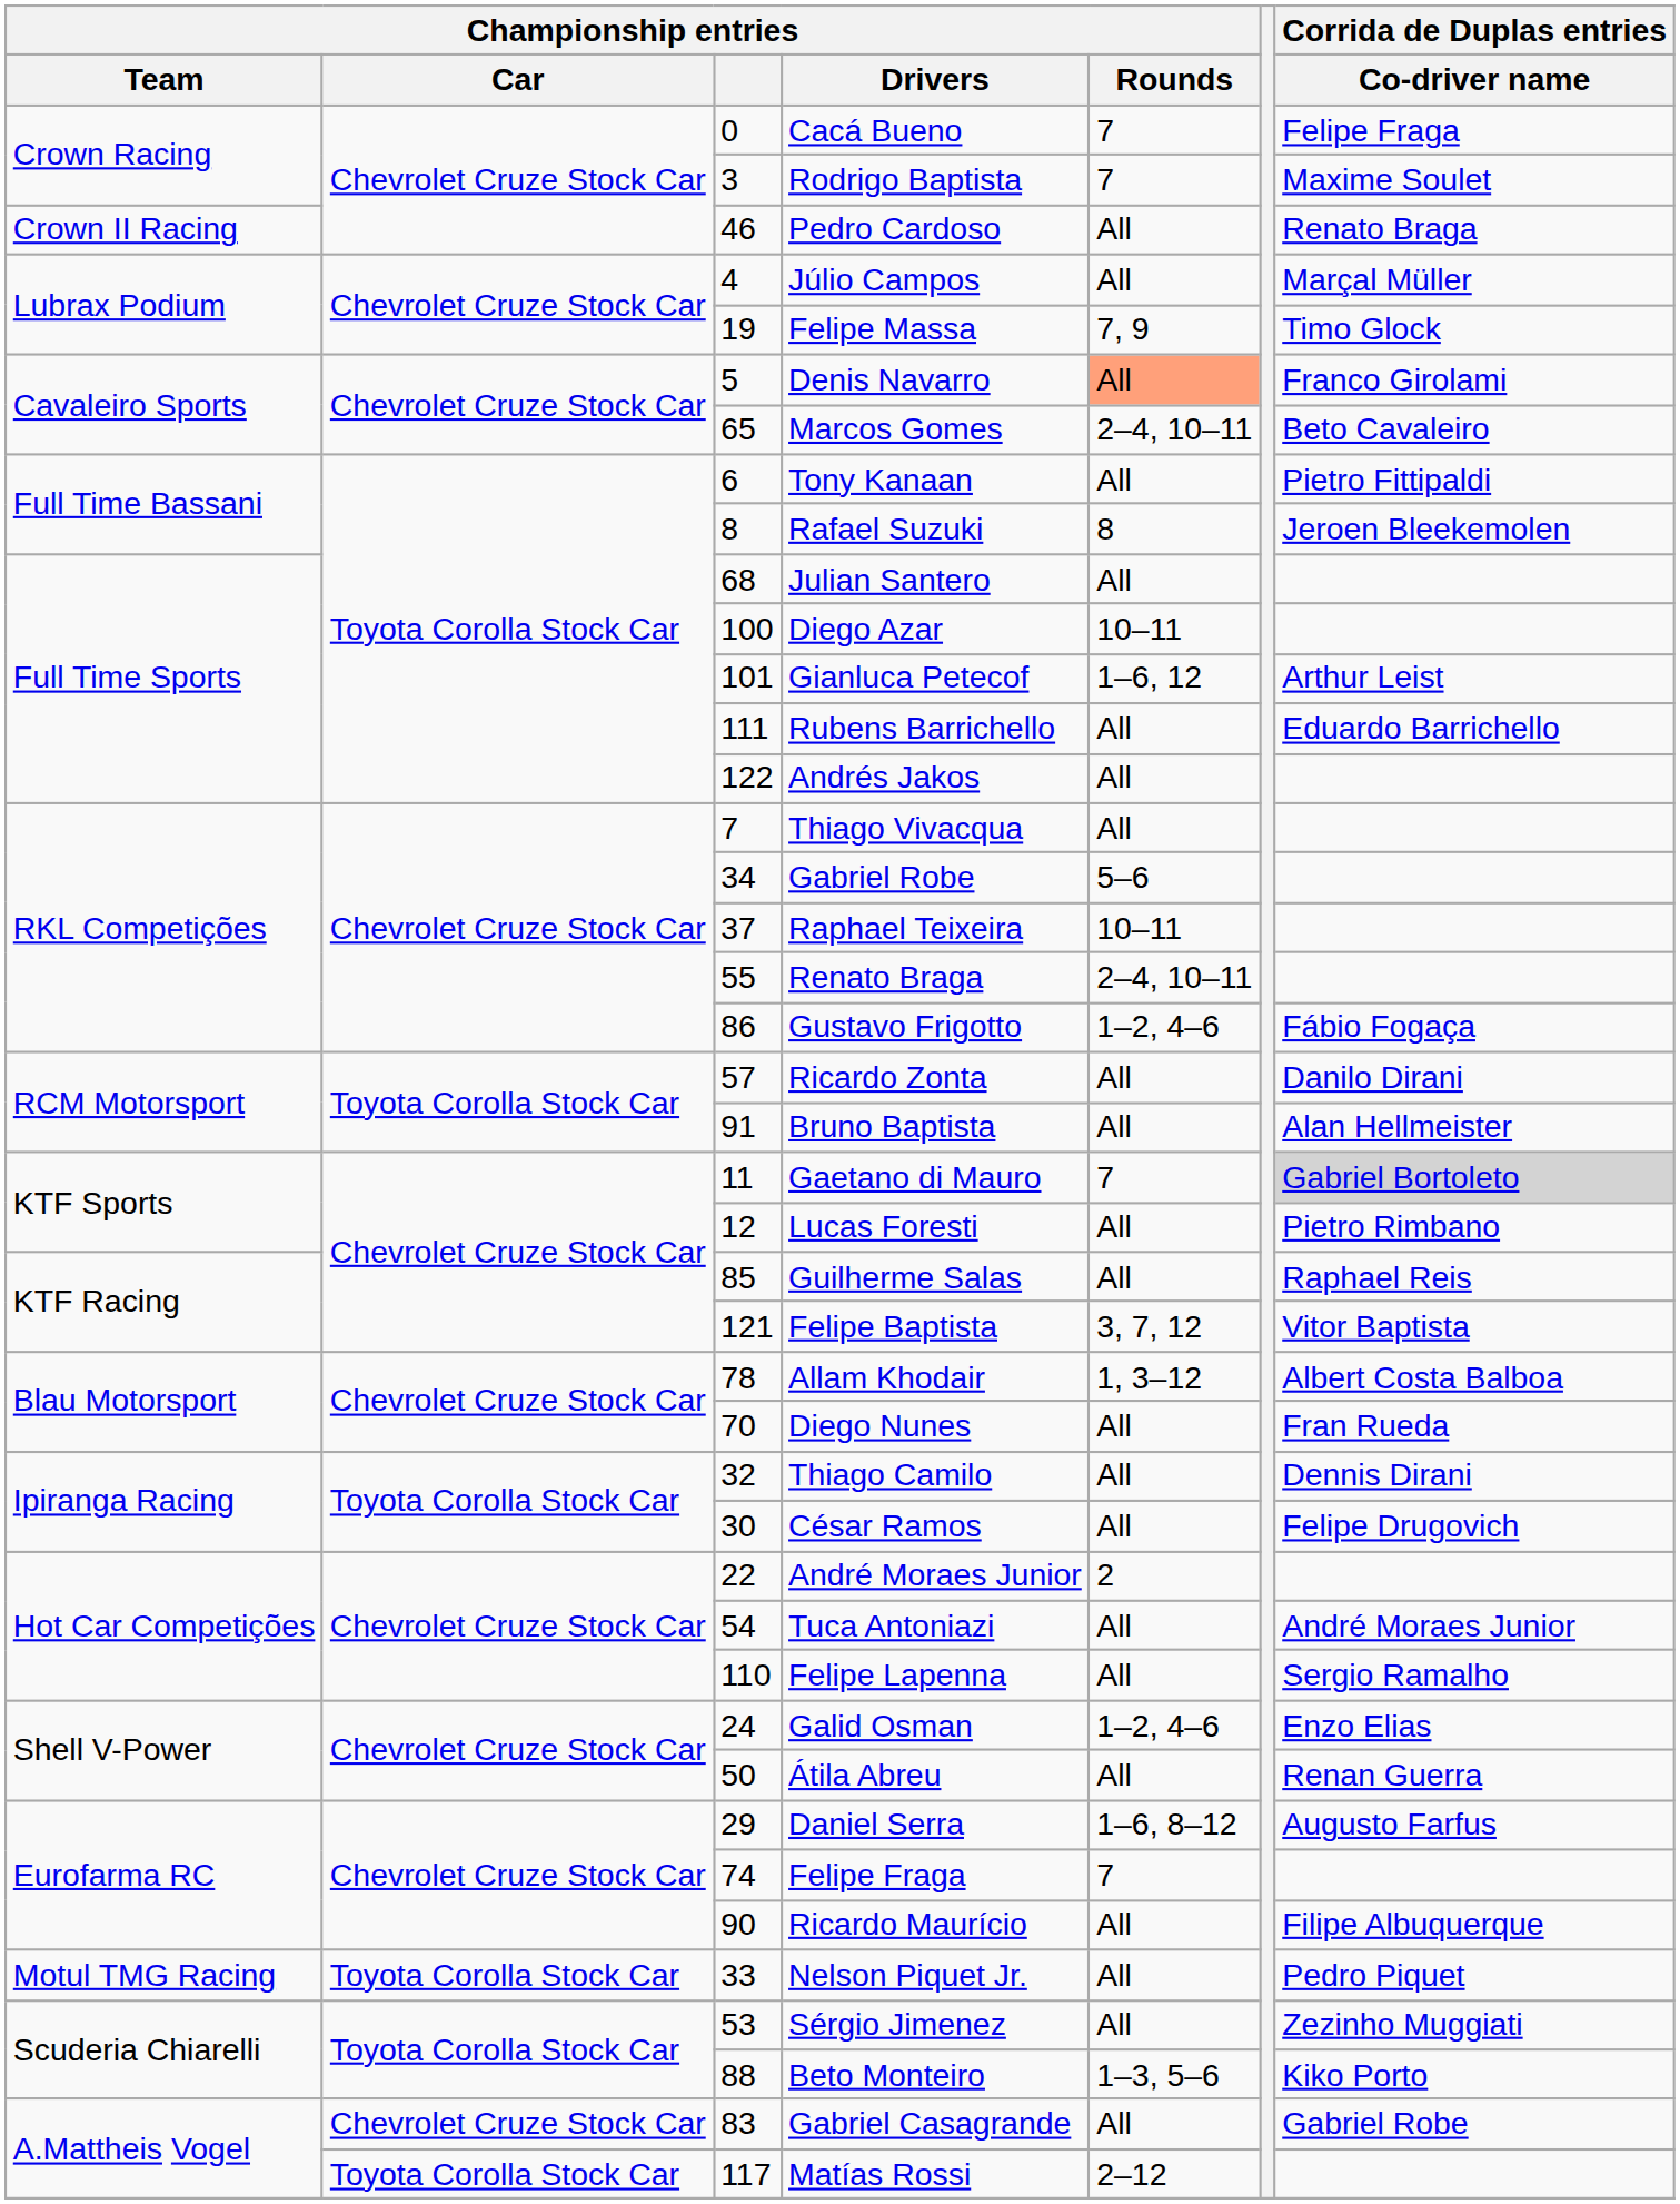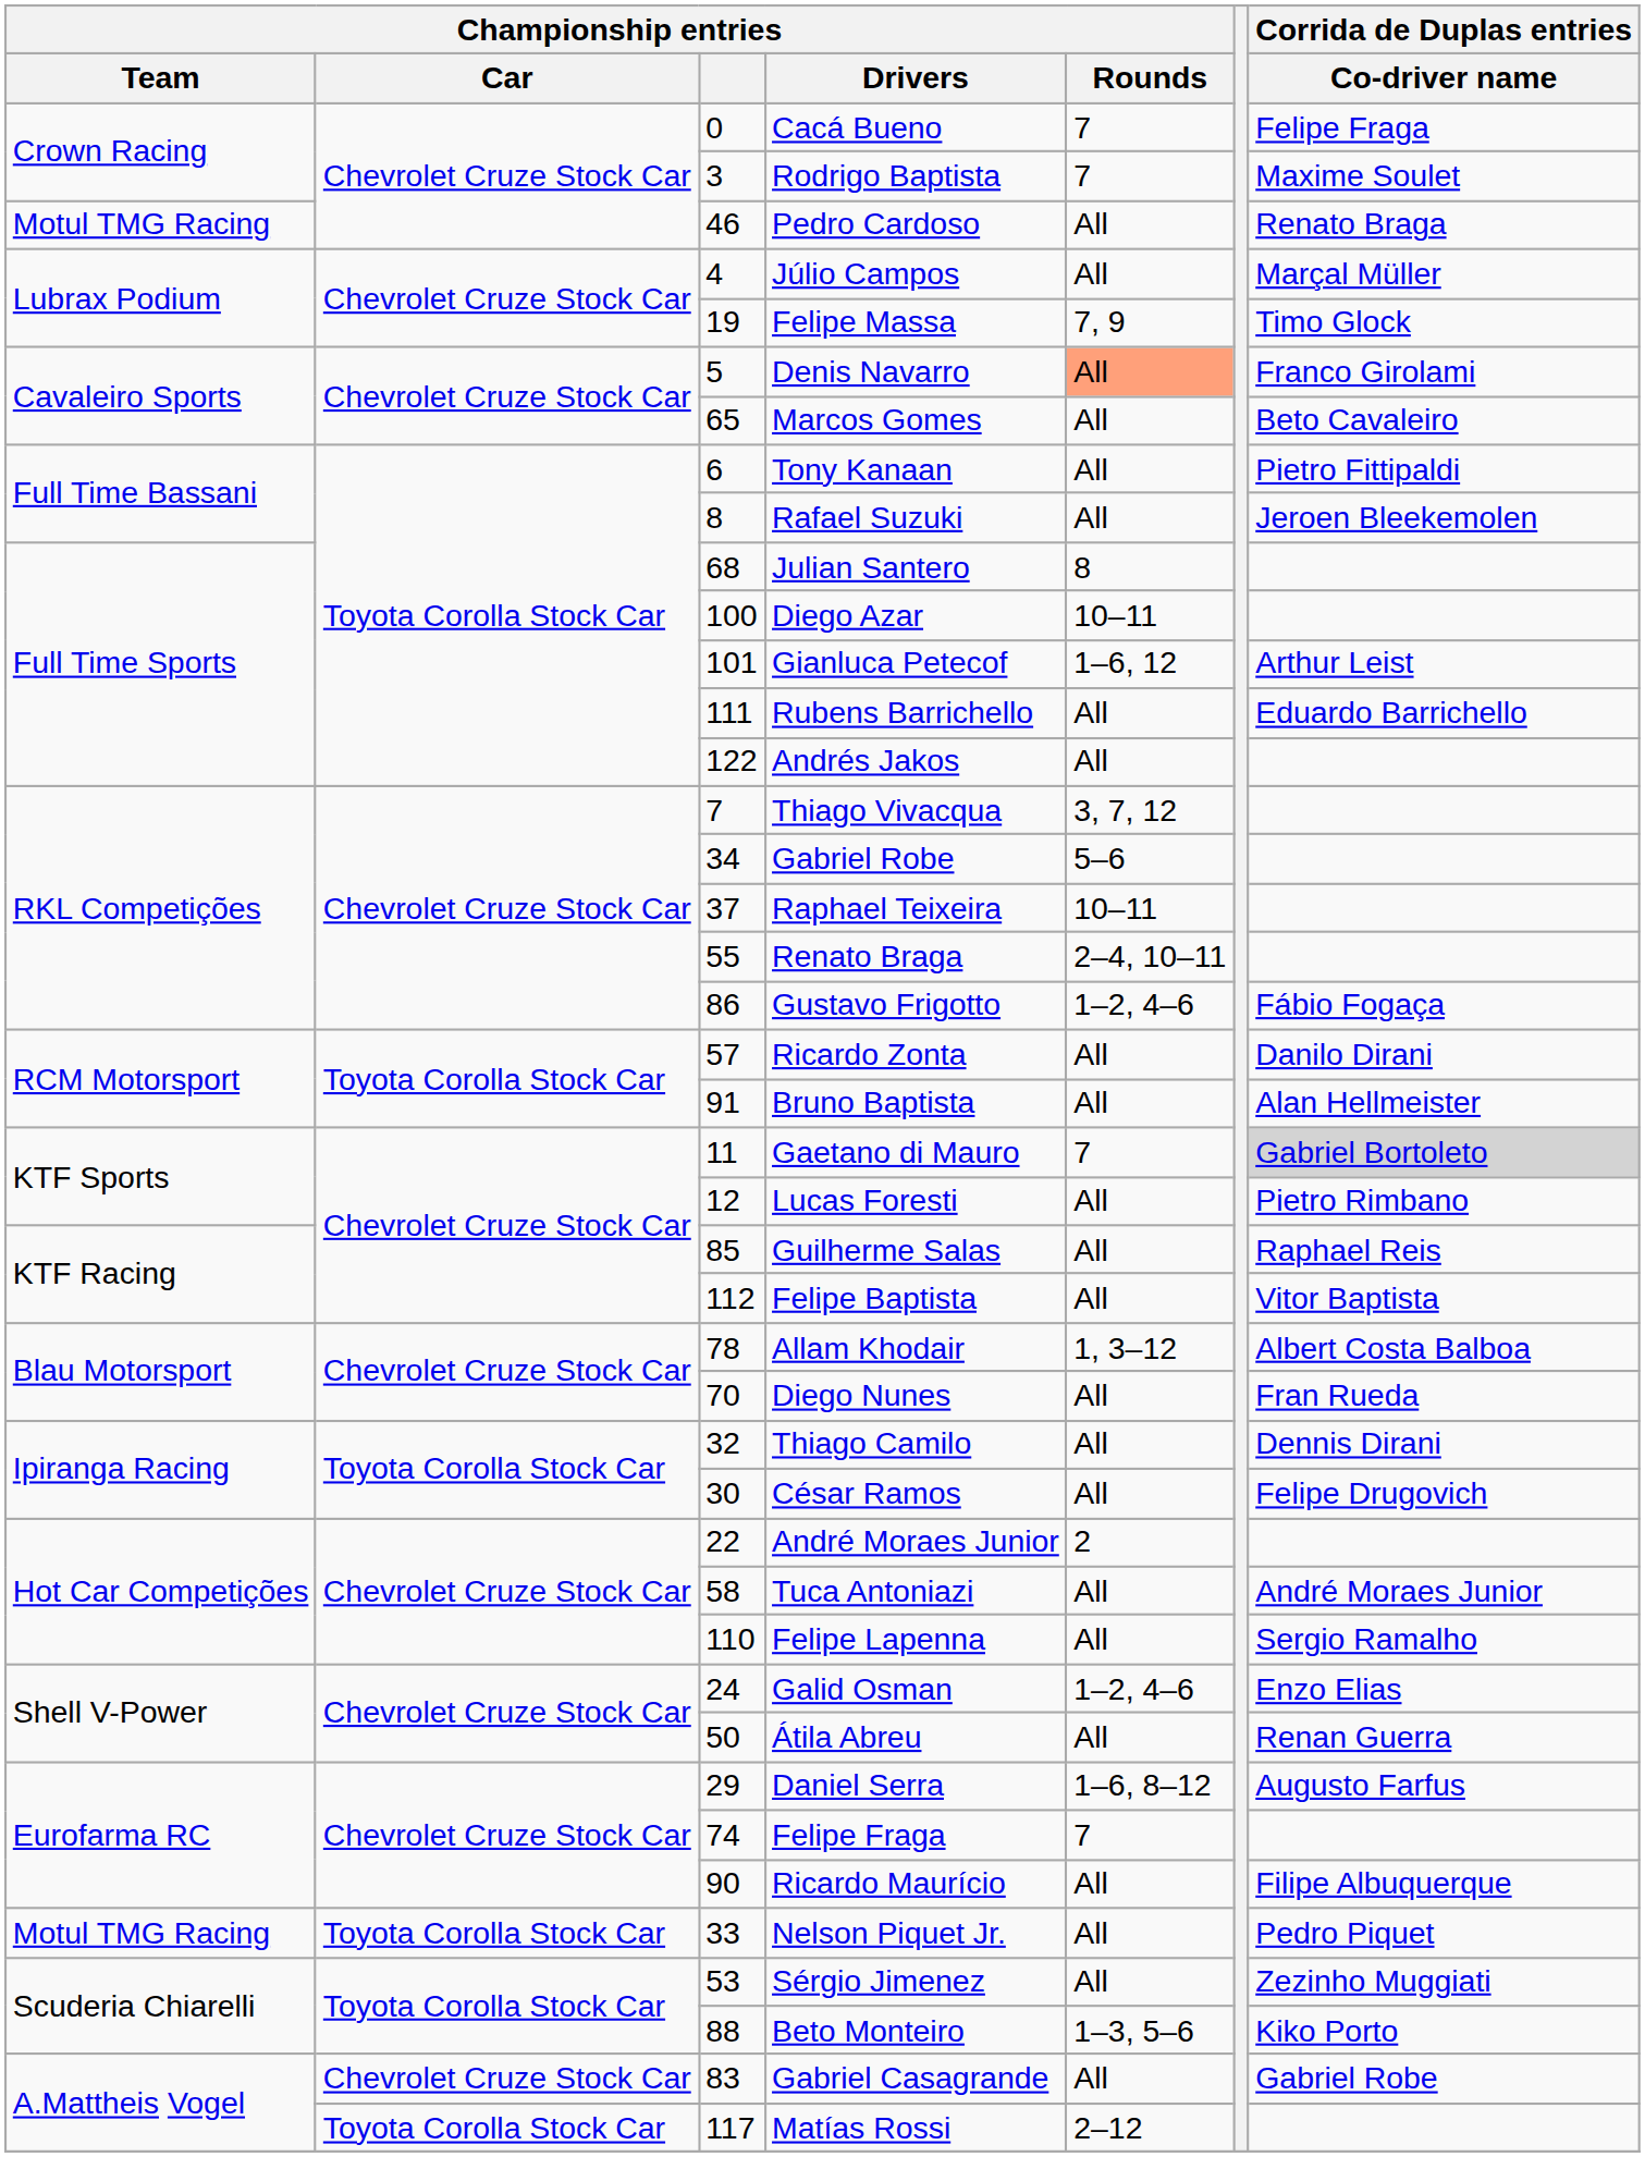 <table class="wikitable" style="font-size: 85%">
 <tr>
 <th colspan="5">Championship entries</th>
 <th rowspan="44"></th>
 <th>Corrida de Duplas entries</th>
 </tr>
 <tr>
 <th>Team</th>
 <th>Car</th>
 <th></th>
 <th>Drivers</th>
 <th>Rounds</th>
 <th>Co-driver name</th>
 </tr>
 <tr>
 <td rowspan=2><a href='#'>Crown Racing</a></td>
 <td rowspan=3><a href='#'>Chevrolet Cruze Stock Car</a></td>
 <td>0</td>
 <td> <a href='#'>Cacá Bueno</a></td>
 <td>7</td>
 <td> <a href='#'>Felipe Fraga</a></td>
 </tr>
 <tr>
 <td>3</td>
 <td> <a href='#'>Rodrigo Baptista</a></td>
 <td>7</td>
 <td> <a href='#'>Maxime Soulet</a></td>
 </tr>
 <tr>
-<td><a href='#'>Crown II Racing</a></td>
+<td><a href='#'>Motul TMG Racing</a></td>
 <td>46</td>
 <td> <a href='#'>Pedro Cardoso</a></td>
 <td>All</td>
 <td> <a href='#'>Renato Braga</a></td>
 </tr>
 <tr>
 <td rowspan=2><a href='#'>Lubrax Podium</a></td>
 <td rowspan=2><a href='#'>Chevrolet Cruze Stock Car</a></td>
 <td>4</td>
 <td> <a href='#'>Júlio Campos</a></td>
 <td>All</td>
 <td> <a href='#'>Marçal Müller</a></td>
 </tr>
 <tr>
 <td>19</td>
 <td> <a href='#'>Felipe Massa</a></td>
 <td>7, 9</td>
 <td> <a href='#'>Timo Glock</a></td>
 </tr>
 <tr>
 <td rowspan=2><a href='#'>Cavaleiro Sports</a></td>
 <td rowspan=2><a href='#'>Chevrolet Cruze Stock Car</a></td>
 <td>5</td>
 <td> <a href='#'>Denis Navarro</a></td>
 <td style="background: lightsalmon;">All</td>
 <td> <a href='#'>Franco Girolami</a></td>
 </tr>
 <tr>
 <td>65</td>
 <td> <a href='#'>Marcos Gomes</a></td>
-<td nowrap>2–4, 10–11</td>
+<td>All</td>
 <td> <a href='#'>Beto Cavaleiro</a></td>
 </tr>
 <tr>
 <td rowspan="2"><a href='#'>Full Time Bassani</a></td>
 <td rowspan="7"><a href='#'>Toyota Corolla Stock Car</a></td>
 <td>6</td>
 <td> <a href='#'>Tony Kanaan</a></td>
 <td>All</td>
 <td> <a href='#'>Pietro Fittipaldi</a></td>
 </tr>
 <tr>
 <td>8</td>
 <td> <a href='#'>Rafael Suzuki</a></td>
-<td>8</td>
+<td>All</td>
 <td> <a href='#'>Jeroen Bleekemolen</a></td>
 </tr>
 <tr>
 <td rowspan="5"><a href='#'>Full Time Sports</a></td>
 <td>68</td>
 <td> <a href='#'>Julian Santero</a></td>
-<td>All</td>
+<td>8</td>
 <td></td>
 </tr>
 <tr>
 <td>100</td>
 <td> <a href='#'>Diego Azar</a></td>
 <td>10–11</td>
 <td></td>
 </tr>
 <tr>
 <td>101</td>
 <td> <a href='#'>Gianluca Petecof</a></td>
 <td>1–6, 12</td>
 <td> <a href='#'>Arthur Leist</a></td>
 </tr>
 <tr>
 <td>111</td>
 <td> <a href='#'>Rubens Barrichello</a></td>
 <td>All</td>
 <td> <a href='#'>Eduardo Barrichello</a></td>
 </tr>
 <tr>
 <td>122</td>
 <td> <a href='#'>Andrés Jakos</a></td>
 <td>All</td>
 <td></td>
 </tr>
 <tr>
 <td rowspan="5"><a href='#'>RKL Competições</a></td>
 <td rowspan="5"><a href='#'>Chevrolet Cruze Stock Car</a></td>
 <td>7</td>
 <td> <a href='#'>Thiago Vivacqua</a></td>
-<td>All</td>
+<td>3, 7, 12</td>
 <td></td>
 </tr>
 <tr>
 <td>34</td>
 <td> <a href='#'>Gabriel Robe</a></td>
 <td>5–6</td>
 <td></td>
 </tr>
 <tr>
 <td>37</td>
 <td> <a href='#'>Raphael Teixeira</a></td>
 <td>10–11</td>
 <td></td>
 </tr>
 <tr>
 <td>55</td>
 <td> <a href='#'>Renato Braga</a></td>
 <td nowrap>2–4, 10–11</td>
 <td></td>
 </tr>
 <tr>
 <td>86</td>
 <td> <a href='#'>Gustavo Frigotto</a></td>
 <td>1–2, 4–6</td>
 <td> <a href='#'>Fábio Fogaça</a></td>
 </tr>
 <tr>
 <td rowspan=2><a href='#'>RCM Motorsport</a></td>
 <td rowspan=2><a href='#'>Toyota Corolla Stock Car</a></td>
 <td>57</td>
 <td> <a href='#'>Ricardo Zonta</a></td>
 <td>All</td>
 <td> <a href='#'>Danilo Dirani</a></td>
 </tr>
 <tr>
 <td>91</td>
 <td> <a href='#'>Bruno Baptista</a></td>
 <td>All</td>
 <td> <a href='#'>Alan Hellmeister</a></td>
 </tr>
 <tr>
 <td rowspan=2>KTF Sports</td>
 <td rowspan=4><a href='#'>Chevrolet Cruze Stock Car</a></td>
 <td>11</td>
 <td> <a href='#'>Gaetano di Mauro</a></td>
 <td>7</td>
 <td style="background: lightgrey;"> <a href='#'>Gabriel Bortoleto</a></td>
 </tr>
 <tr>
 <td>12</td>
 <td> <a href='#'>Lucas Foresti</a></td>
 <td>All</td>
 <td> <a href='#'>Pietro Rimbano</a></td>
 </tr>
 <tr>
 <td rowspan="2">KTF Racing</td>
 <td>85</td>
 <td> <a href='#'>Guilherme Salas</a></td>
 <td>All</td>
 <td> <a href='#'>Raphael Reis</a></td>
 </tr>
 <tr>
-<td>121</td>
+<td>112</td>
 <td> <a href='#'>Felipe Baptista</a></td>
-<td>3, 7, 12</td>
+<td>All</td>
 <td> <a href='#'>Vitor Baptista</a></td>
 </tr>
 <tr>
 <td rowspan=2><a href='#'>Blau Motorsport</a></td>
 <td rowspan=2><a href='#'>Chevrolet Cruze Stock Car</a></td>
 <td>78</td>
 <td> <a href='#'>Allam Khodair</a></td>
 <td>1, 3–12</td>
 <td> <a href='#'>Albert Costa Balboa</a></td>
 </tr>
 <tr>
 <td>70</td>
 <td> <a href='#'>Diego Nunes</a></td>
 <td>All</td>
 <td> <a href='#'>Fran Rueda</a></td>
 </tr>
 <tr>
 <td rowspan=2><a href='#'>Ipiranga Racing</a></td>
 <td rowspan=2><a href='#'>Toyota Corolla Stock Car</a></td>
 <td>32</td>
 <td> <a href='#'>Thiago Camilo</a></td>
 <td>All</td>
 <td> <a href='#'>Dennis Dirani</a></td>
 </tr>
 <tr>
 <td>30</td>
 <td> <a href='#'>César Ramos</a></td>
 <td>All</td>
 <td> <a href='#'>Felipe Drugovich</a></td>
 </tr>
 <tr>
 <td rowspan=3><a href='#'>Hot Car Competições</a></td>
 <td rowspan=3><a href='#'>Chevrolet Cruze Stock Car</a></td>
 <td>22</td>
 <td nowrap> <a href='#'>André Moraes Junior</a></td>
 <td>2</td>
 <td></td>
 </tr>
 <tr>
-<td>54</td>
+<td>58</td>
 <td> <a href='#'>Tuca Antoniazi</a></td>
 <td>All</td>
 <td> <a href='#'>André Moraes Junior</a></td>
 </tr>
 <tr>
 <td>110</td>
 <td> <a href='#'>Felipe Lapenna</a></td>
 <td>All</td>
 <td> <a href='#'>Sergio Ramalho</a></td>
 </tr>
 <tr>
 <td rowspan=2>Shell V-Power</td>
 <td rowspan=2><a href='#'>Chevrolet Cruze Stock Car</a></td>
 <td>24</td>
 <td> <a href='#'>Galid Osman</a></td>
 <td>1–2, 4–6</td>
 <td> <a href='#'>Enzo Elias</a></td>
 </tr>
 <tr>
 <td>50</td>
 <td> <a href='#'>Átila Abreu</a></td>
 <td>All</td>
 <td> <a href='#'>Renan Guerra</a></td>
 </tr>
 <tr>
 <td rowspan=3><a href='#'>Eurofarma RC</a></td>
 <td rowspan=3><a href='#'>Chevrolet Cruze Stock Car</a></td>
 <td>29</td>
 <td> <a href='#'>Daniel Serra</a></td>
 <td>1–6, 8–12</td>
 <td> <a href='#'>Augusto Farfus</a></td>
 </tr>
 <tr>
 <td>74</td>
 <td> <a href='#'>Felipe Fraga</a></td>
 <td>7</td>
 <td></td>
 </tr>
 <tr>
 <td>90</td>
 <td> <a href='#'>Ricardo Maurício</a></td>
 <td>All</td>
 <td> <a href='#'>Filipe Albuquerque</a></td>
 </tr>
 <tr>
 <td><a href='#'>Motul TMG Racing</a></td>
 <td><a href='#'>Toyota Corolla Stock Car</a></td>
 <td>33</td>
 <td> <a href='#'>Nelson Piquet Jr.</a></td>
 <td>All</td>
 <td> <a href='#'>Pedro Piquet</a></td>
 </tr>
 <tr>
 <td rowspan=2>Scuderia Chiarelli</td>
 <td rowspan=2><a href='#'>Toyota Corolla Stock Car</a></td>
 <td>53</td>
 <td> <a href='#'>Sérgio Jimenez</a></td>
 <td>All</td>
 <td>  <a href='#'>Zezinho Muggiati</a></td>
 </tr>
 <tr>
 <td>88</td>
 <td> <a href='#'>Beto Monteiro</a></td>
 <td>1–3, 5–6</td>
 <td> <a href='#'>Kiko Porto</a></td>
 </tr>
 <tr>
 <td rowspan=2><a href='#'>A.Mattheis</a> <a href='#'>Vogel</a></td>
 <td><a href='#'>Chevrolet Cruze Stock Car</a></td>
 <td>83</td>
 <td> <a href='#'>Gabriel Casagrande</a></td>
 <td>All</td>
 <td> <a href='#'>Gabriel Robe</a></td>
 </tr>
 <tr>
 <td><a href='#'>Toyota Corolla Stock Car</a></td>
 <td>117</td>
 <td> <a href='#'>Matías Rossi</a></td>
 <td>2–12</td>
 <td></td>
 </tr>
 <tr>
 </tr>
 </table>
